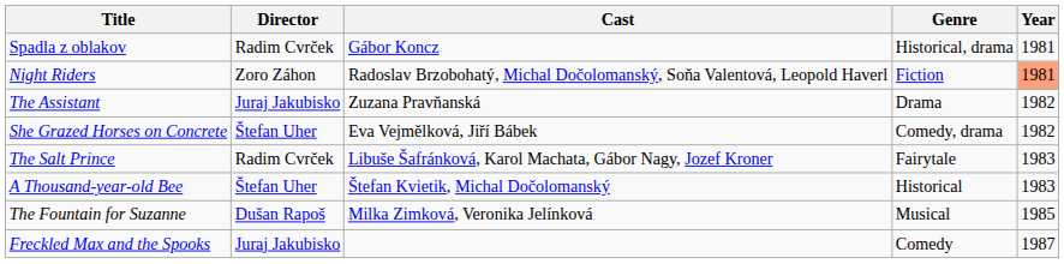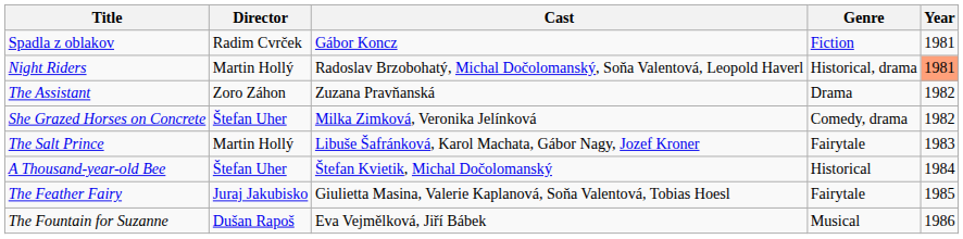 <table class="wikitable" style="font-size: 95%;">
 <tr>
 <th>Title</th>
 <th>Director</th>
 <th>Cast</th>
 <th>Genre</th>
 <th>Year</th>
 </tr>
 <tr>
 <td><a href='#'>Spadla z oblakov</a></td>
 <td>Radim Cvrček</td>
 <td><a href='#'>Gábor Koncz</a></td>
-<td>Historical, drama</td>
+<td><a href='#'>Fiction</a></td>
 <td>1981</td>
 </tr>
 <tr>
 <td><em><a href='#'>Night Riders</a></em></td>
-<td>Zoro Záhon</td>
+<td>Martin Hollý</td>
 <td>Radoslav Brzobohatý, <a href='#'>Michal Dočolomanský</a>, Soňa Valentová, Leopold Haverl</td>
-<td><a href='#'>Fiction</a></td>
+<td>Historical, drama</td>
 <td style="background: lightsalmon;">1981</td>
 </tr>
 <tr>
 <td><em><a href='#'>The Assistant</a></em></td>
-<td><a href='#'>Juraj Jakubisko</a></td>
+<td>Zoro Záhon</td>
 <td>Zuzana Pravňanská</td>
 <td>Drama</td>
 <td>1982</td>
 </tr>
 <tr>
 <td><em><a href='#'>She Grazed Horses on Concrete</a></em></td>
 <td><a href='#'>Štefan Uher</a></td>
-<td>Eva Vejmělková, Jiří Bábek</td>
+<td><a href='#'>Milka Zimková</a>, Veronika Jelínková</td>
 <td>Comedy, drama</td>
 <td>1982</td>
 </tr>
 <tr>
 <td><em><a href='#'>The Salt Prince</a></em></td>
-<td>Radim Cvrček</td>
+<td>Martin Hollý</td>
 <td><a href='#'>Libuše Šafránková</a>, Karol Machata, Gábor Nagy, <a href='#'>Jozef Kroner</a></td>
 <td>Fairytale</td>
 <td>1983</td>
 </tr>
 <tr>
 <td><em><a href='#'>A Thousand-year-old Bee</a></em></td>
 <td><a href='#'>Štefan Uher</a></td>
 <td><a href='#'>Štefan Kvietik</a>, <a href='#'>Michal Dočolomanský</a></td>
 <td>Historical</td>
-<td>1983</td>
+<td>1984</td>
+</tr>
+<tr>
+<td><em><a href='#'>The Feather Fairy</a></em></td>
+<td><a href='#'>Juraj Jakubisko</a></td>
+<td>Giulietta Masina, Valerie Kaplanová, Soňa Valentová, Tobias Hoesl</td>
+<td>Fairytale</td>
+<td>1985</td>
 </tr>
 <tr>
 <td><em>The Fountain for Suzanne</em></td>
 <td><a href='#'>Dušan Rapoš</a></td>
-<td><a href='#'>Milka Zimková</a>, Veronika Jelínková</td>
+<td>Eva Vejmělková, Jiří Bábek</td>
 <td>Musical</td>
-<td>1985</td>
-</tr>
-<tr>
-<td><em><a href='#'>Freckled Max and the Spooks</a></em></td>
-<td><a href='#'>Juraj Jakubisko</a></td>
-<td></td>
-<td>Comedy</td>
-<td>1987</td>
+<td>1986</td>
 </tr>
 </table>
